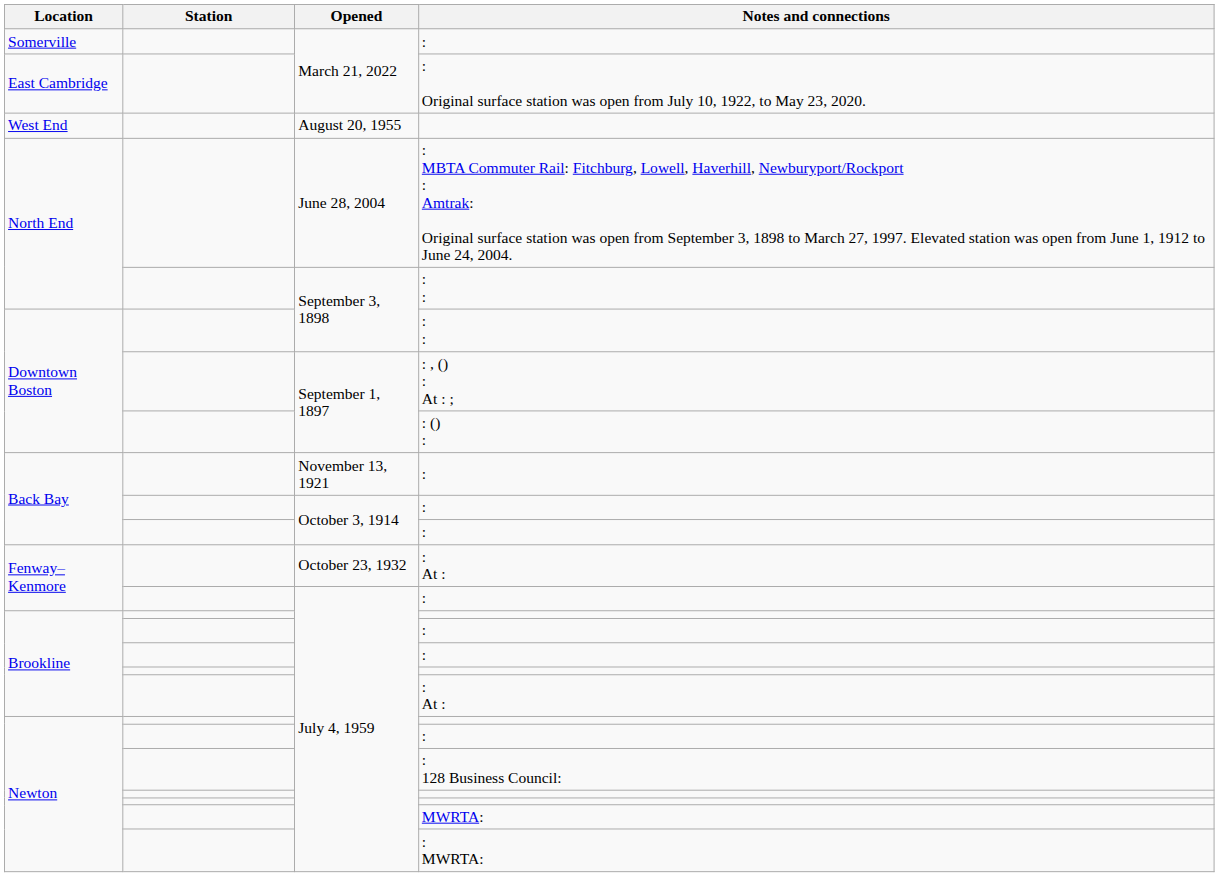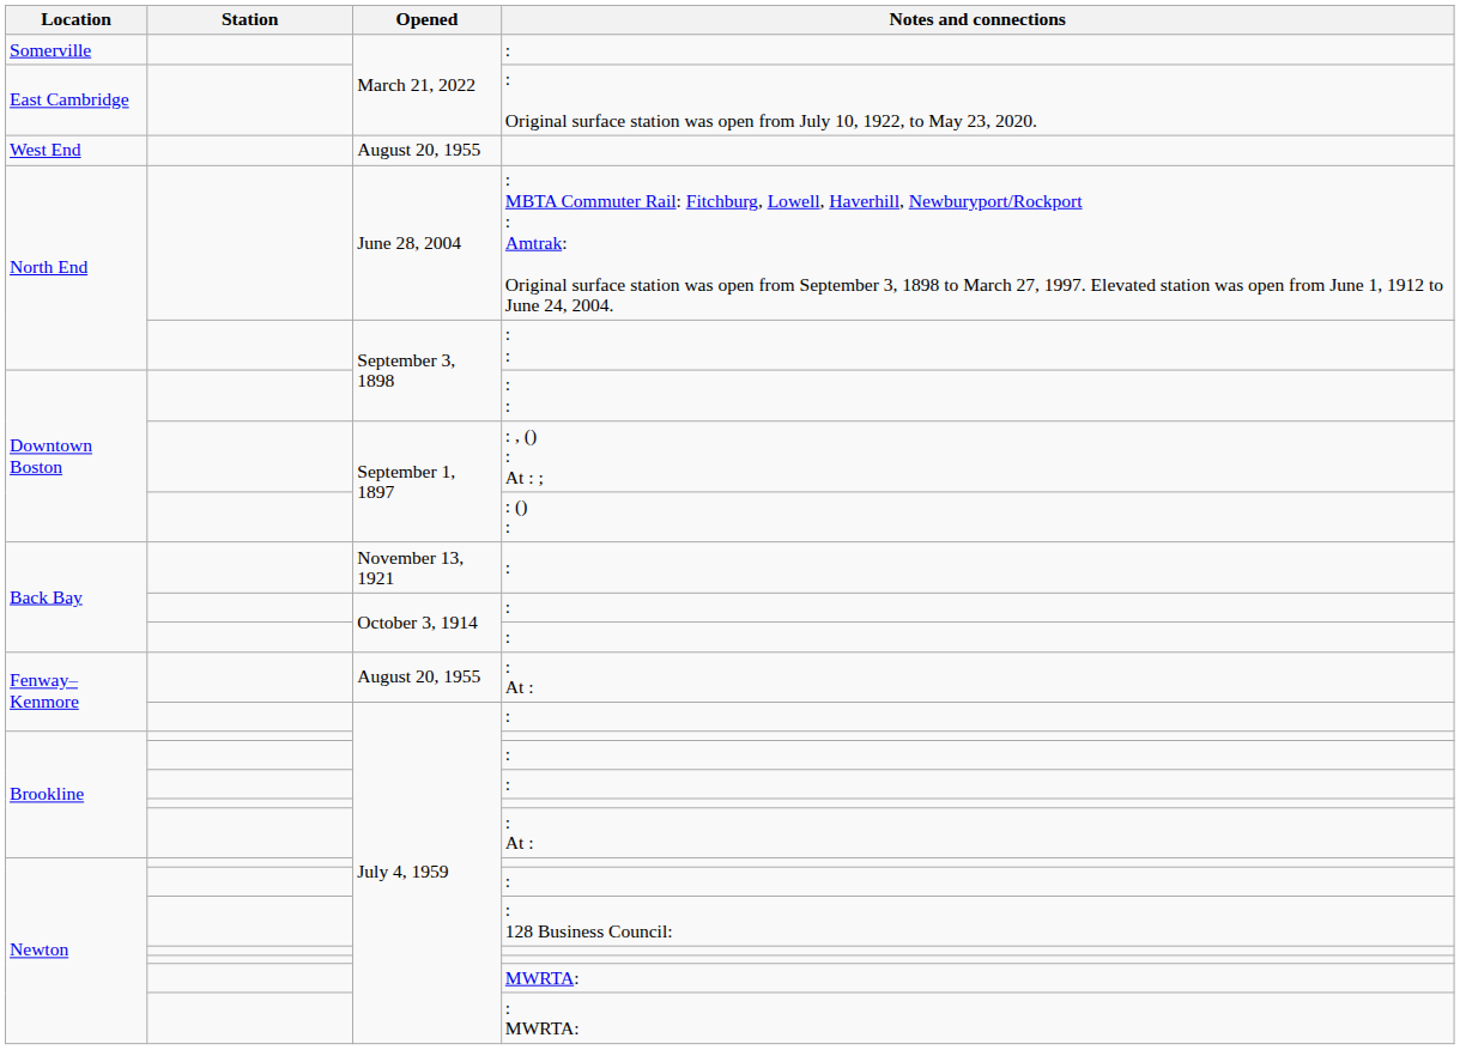 <table class="wikitable">
 <tr>
 <th>Location</th>
 <th scope=col width="170px">Station</th>
 <th scope=col width="120px">Opened</th>
 <th>Notes and connections</th>
 </tr>
 <tr>
 <td><a href='#'>Somerville</a></td>
 <td> </td>
 <td rowspan=2>March 21, 2022</td>
 <td>: </td>
 </tr>
 <tr>
 <td><a href='#'>East Cambridge</a></td>
 <td> </td>
 <td>: <br> <br>Original surface station was open from July 10, 1922, to May 23, 2020.</td>
 </tr>
 <tr>
 <td><a href='#'>West End</a></td>
 <td> </td>
 <td>August 20, 1955</td>
 <td></td>
 </tr>
 <tr>
 <td rowspan=2><a href='#'>North End</a></td>
 <td> </td>
 <td>June 28, 2004</td>
 <td>: <br> <a href='#'>MBTA Commuter Rail</a>: <a href='#'>Fitchburg</a>, <a href='#'>Lowell</a>, <a href='#'>Haverhill</a>, <a href='#'>Newburyport/Rockport</a><br>: <br> <a href='#'>Amtrak</a>: <br> <br>Original surface station was open from September 3, 1898 to March 27, 1997. Elevated station was open from June 1, 1912 to June 24, 2004.</td>
 </tr>
 <tr>
 <td> </td>
 <td rowspan=2>September 3, 1898</td>
 <td>: <br>: </td>
 </tr>
 <tr>
 <td rowspan=3><a href='#'>Downtown Boston</a></td>
 <td> </td>
 <td>: <br>: </td>
 </tr>
 <tr>
 <td> </td>
 <td rowspan=2>September 1, 1897</td>
 <td>: ,  ()<br>: <br>At :  ;  </td>
 </tr>
 <tr>
 <td></td>
 <td>:  ()<br>: </td>
 </tr>
 <tr>
 <td rowspan=3><a href='#'>Back Bay</a></td>
 <td> </td>
 <td>November 13, 1921</td>
 <td>: </td>
 </tr>
 <tr>
 <td> </td>
 <td rowspan=2>October 3, 1914</td>
 <td>: </td>
 </tr>
 <tr>
 <td></td>
 <td>: </td>
 </tr>
 <tr>
 <td rowspan=2><a href='#'>Fenway–Kenmore</a></td>
 <td> </td>
-<td>October 23, 1932</td>
+<td>August 20, 1955</td>
 <td>: <br>At : </td>
 </tr>
 <tr>
 <td> </td>
 <td rowspan=13>July 4, 1959</td>
 <td>: </td>
 </tr>
 <tr>
 <td rowspan=5><a href='#'>Brookline</a></td>
 <td> </td>
 <td></td>
 </tr>
 <tr>
 <td> </td>
 <td>: </td>
 </tr>
 <tr>
 <td> </td>
 <td>: </td>
 </tr>
 <tr>
 <td> </td>
 <td></td>
 </tr>
 <tr>
 <td> </td>
 <td>: <br>At :  </td>
 </tr>
 <tr>
 <td rowspan=7><a href='#'>Newton</a></td>
 <td> </td>
 <td></td>
 </tr>
 <tr>
 <td> </td>
 <td>: </td>
 </tr>
 <tr>
 <td> </td>
 <td>: <br> 128 Business Council: </td>
 </tr>
 <tr>
 <td> </td>
 <td></td>
 </tr>
 <tr>
 <td> </td>
 <td></td>
 </tr>
 <tr>
 <td> </td>
 <td> <a href='#'>MWRTA</a>: </td>
 </tr>
 <tr>
 <td> </td>
 <td>: <br> MWRTA: </td>
 </tr>
 </table>
